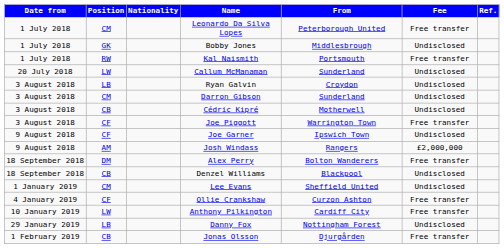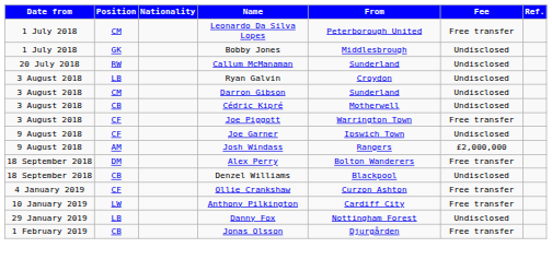 <table class="wikitable" style="text-align:center; font-size:90%; ">
 <tr>
 <th style="background:#00f; color:#fff; width:120px;">Date from</th>
 <th style="background:#00f; color:#fff; width:50px;">Position</th>
 <th style="background:#00f; color:#fff; width:50px;">Nationality</th>
 <th style="background:#00f; color:#fff; width:150px;">Name</th>
 <th style="background:#00f; color:#fff; width:180px;">From</th>
 <th style="background:#00f; color:#fff; width:110px;">Fee</th>
 <th style="background:#00f; color:#fff; width:25px;">Ref.</th>
 </tr>
 <tr>
 <td>1 July 2018</td>
 <td><a href='#'>CM</a></td>
 <td></td>
 <td><a href='#'>Leonardo Da Silva Lopes</a></td>
 <td><a href='#'>Peterborough United</a></td>
 <td>Free transfer</td>
 <td></td>
 </tr>
 <tr>
 <td>1 July 2018</td>
 <td><a href='#'>GK</a></td>
 <td></td>
 <td>Bobby Jones</td>
 <td><a href='#'>Middlesbrough</a></td>
 <td>Undisclosed</td>
 <td></td>
 </tr>
 <tr>
-<td>1 July 2018</td>
+<td>20 July 2018</td>
 <td><a href='#'>RW</a></td>
-<td></td>
-<td><a href='#'>Kal Naismith</a></td>
-<td><a href='#'>Portsmouth</a></td>
-<td>Free transfer</td>
-<td></td>
-</tr>
-<tr>
-<td>20 July 2018</td>
-<td><a href='#'>LW</a></td>
 <td></td>
 <td><a href='#'>Callum McManaman</a></td>
 <td><a href='#'>Sunderland</a></td>
 <td>Undisclosed</td>
 <td></td>
 </tr>
 <tr>
 <td>3 August 2018</td>
 <td><a href='#'>LB</a></td>
 <td></td>
 <td>Ryan Galvin</td>
 <td><a href='#'>Croydon</a></td>
 <td>Undisclosed</td>
 <td></td>
 </tr>
 <tr>
 <td>3 August 2018</td>
 <td><a href='#'>CM</a></td>
 <td></td>
 <td><a href='#'>Darron Gibson</a></td>
 <td><a href='#'>Sunderland</a></td>
 <td>Undisclosed</td>
 <td></td>
 </tr>
 <tr>
 <td>3 August 2018</td>
 <td><a href='#'>CB</a></td>
 <td></td>
 <td><a href='#'>Cédric Kipré</a></td>
 <td><a href='#'>Motherwell</a></td>
 <td>Undisclosed</td>
 <td></td>
 </tr>
 <tr>
 <td>3 August 2018</td>
 <td><a href='#'>CF</a></td>
 <td></td>
 <td><a href='#'>Joe Piggott</a></td>
 <td><a href='#'>Warrington Town</a></td>
 <td>Free transfer</td>
 <td></td>
 </tr>
 <tr>
 <td>9 August 2018</td>
 <td><a href='#'>CF</a></td>
 <td></td>
 <td><a href='#'>Joe Garner</a></td>
 <td><a href='#'>Ipswich Town</a></td>
 <td>Undisclosed</td>
 <td></td>
 </tr>
 <tr>
 <td>9 August 2018</td>
 <td><a href='#'>AM</a></td>
 <td></td>
 <td><a href='#'>Josh Windass</a></td>
 <td><a href='#'>Rangers</a></td>
 <td>£2,000,000</td>
 <td></td>
 </tr>
 <tr>
 <td>18 September 2018</td>
 <td><a href='#'>DM</a></td>
 <td></td>
 <td><a href='#'>Alex Perry</a></td>
 <td><a href='#'>Bolton Wanderers</a></td>
 <td>Free transfer</td>
 <td></td>
 </tr>
 <tr>
 <td>18 September 2018</td>
 <td><a href='#'>CB</a></td>
 <td></td>
 <td>Denzel Williams</td>
 <td><a href='#'>Blackpool</a></td>
 <td>Undisclosed</td>
 <td></td>
 </tr>
 <tr>
-<td>1 January 2019</td>
-<td><a href='#'>CM</a></td>
-<td></td>
-<td><a href='#'>Lee Evans</a></td>
-<td><a href='#'>Sheffield United</a></td>
-<td>Undisclosed</td>
-<td></td>
-</tr>
-<tr>
 <td>4 January 2019</td>
 <td><a href='#'>CF</a></td>
 <td></td>
 <td><a href='#'>Ollie Crankshaw</a></td>
 <td><a href='#'>Curzon Ashton</a></td>
 <td>Free transfer</td>
 <td></td>
 </tr>
 <tr>
 <td>10 January 2019</td>
 <td><a href='#'>LW</a></td>
 <td></td>
 <td><a href='#'>Anthony Pilkington</a></td>
 <td><a href='#'>Cardiff City</a></td>
 <td>Free transfer</td>
 <td></td>
 </tr>
 <tr>
 <td>29 January 2019</td>
 <td><a href='#'>LB</a></td>
 <td></td>
 <td><a href='#'>Danny Fox</a></td>
 <td><a href='#'>Nottingham Forest</a></td>
 <td>Undisclosed</td>
 <td></td>
 </tr>
 <tr>
 <td>1 February 2019</td>
 <td><a href='#'>CB</a></td>
 <td></td>
 <td><a href='#'>Jonas Olsson</a></td>
 <td><a href='#'>Djurgården</a></td>
 <td>Free transfer</td>
 <td></td>
 </tr>
 </table>
